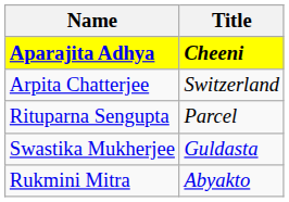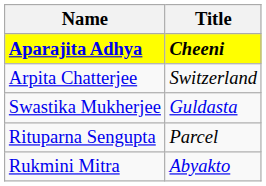 <table class="wikitable">
 <tr>
 <th>Name</th>
 <th>Title</th>
 </tr>
 <tr>
 <td style="background:#FFFF00"><strong><a href='#'>Aparajita Adhya</a></strong></td>
 <td style="background:#FFFF00"><strong><em>Cheeni</em></strong></td>
 </tr>
 <tr>
 <td><a href='#'>Arpita Chatterjee</a></td>
 <td><em>Switzerland</em></td>
 </tr>
 <tr>
+<td><a href='#'>Swastika Mukherjee</a></td>
+<td><a href='#'><em>Guldasta</em></a></td>
+</tr>
+<tr>
 <td><a href='#'>Rituparna Sengupta</a></td>
 <td><em>Parcel</em></td>
-</tr>
-<tr>
-<td><a href='#'>Swastika Mukherjee</a></td>
-<td><a href='#'><em>Guldasta</em></a></td>
 </tr>
 <tr>
 <td><a href='#'>Rukmini Mitra</a></td>
 <td><em><a href='#'>Abyakto</a></em></td>
 </tr>
 </table>
